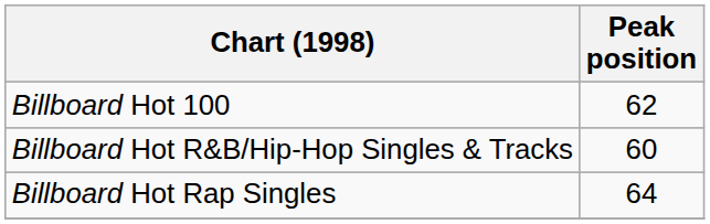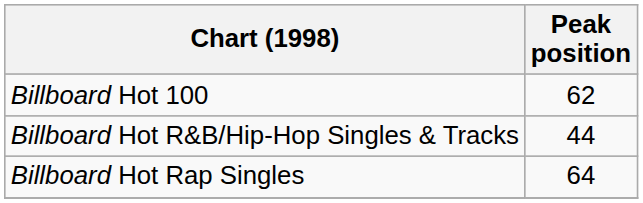 <table class="wikitable">
 <tr>
 <th>Chart (1998)</th>
 <th>Peak<br>position</th>
 </tr>
 <tr>
 <td><em>Billboard</em> Hot 100</td>
 <td align="center">62</td>
 </tr>
 <tr>
 <td><em>Billboard</em> Hot R&B/Hip-Hop Singles & Tracks</td>
-<td align="center">60</td>
+<td align="center">44</td>
 </tr>
 <tr>
 <td><em>Billboard</em> Hot Rap Singles</td>
 <td align="center">64</td>
 </tr>
 <tr>
 </tr>
 </table>
